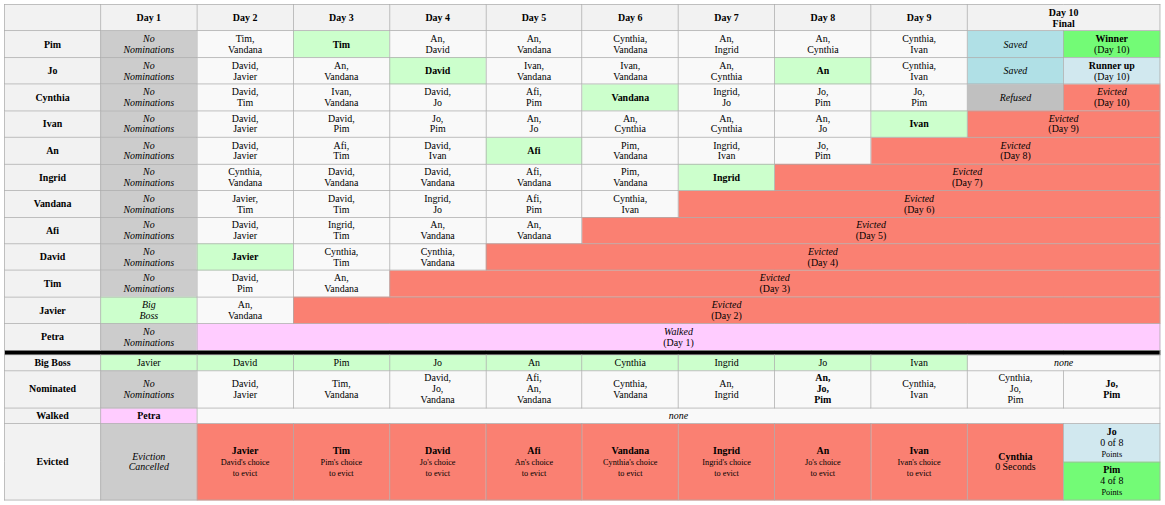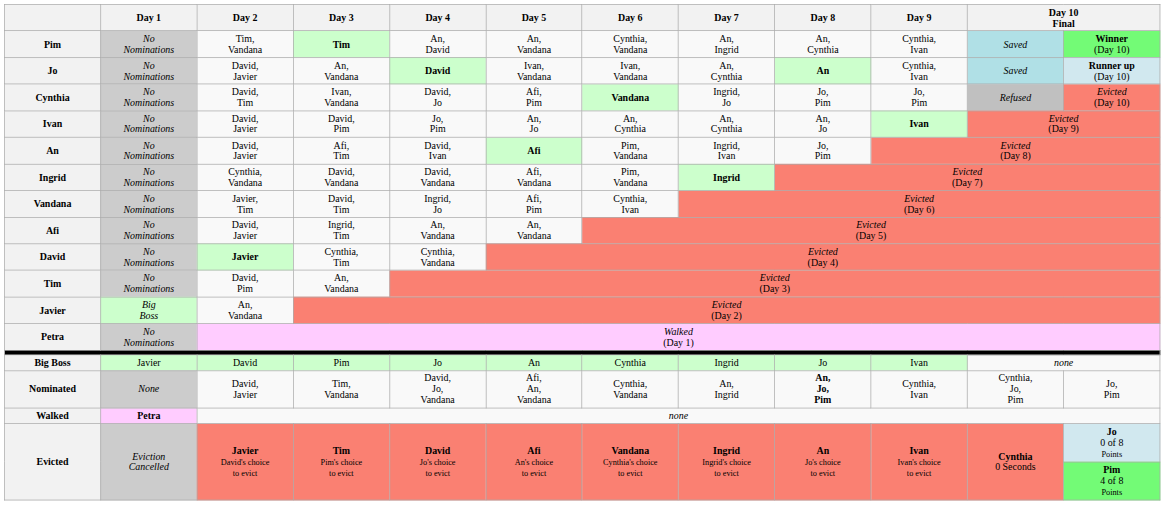 <table class="wikitable" style="text-align:center; width: 100%; font-size:85%; line-height:15px">
 <tr>
 <th style="width:8%"></th>
 <th style="width:8%">Day 1</th>
 <th style="width:8%">Day 2</th>
 <th style="width:8%">Day 3</th>
 <th style="width:8%">Day 4</th>
 <th style="width:8%">Day 5</th>
 <th style="width:8%">Day 6</th>
 <th style="width:8%">Day 7</th>
 <th style="width:8%">Day 8</th>
 <th style="width:8%">Day 9</th>
 <th style="width:16%" colspan="2">Day 10<br>Final</th>
 </tr>
 <tr>
 <th>Pim</th>
 <td style="background:#CCC"><em>No<br>Nominations</em></td>
 <td>Tim,<br>Vandana</td>
 <td style="background:#CCFFCC"><strong>Tim</strong></td>
 <td>An,<br>David</td>
 <td>An,<br>Vandana</td>
 <td>Cynthia,<br>Vandana</td>
 <td>An,<br>Ingrid</td>
 <td>An,<br>Cynthia</td>
 <td>Cynthia,<br>Ivan</td>
 <td style="background:#b0e0e6; width:8%"><em>Saved</em></td>
 <td style="background:#73FB76; width:8%"><strong>Winner</strong><br>(Day 10)</td>
 </tr>
 <tr>
 <th>Jo</th>
 <td style="background:#CCC"><em>No<br>Nominations</em></td>
 <td>David,<br>Javier</td>
 <td>An,<br>Vandana</td>
 <td style="background:#CCFFCC"><strong>David</strong></td>
 <td>Ivan,<br>Vandana</td>
 <td>Ivan,<br>Vandana</td>
 <td>An,<br>Cynthia</td>
 <td style="background:#CCFFCC"><strong>An</strong></td>
 <td>Cynthia,<br>Ivan</td>
 <td style="background:#b0e0e6;"><em>Saved</em></td>
 <td style="background:#D1E8EF;"><strong>Runner up</strong><br>(Day 10)</td>
 </tr>
 <tr>
 <th>Cynthia</th>
 <td style="background:#CCC"><em>No<br>Nominations</em></td>
 <td>David,<br>Tim</td>
 <td>Ivan,<br>Vandana</td>
 <td>David,<br>Jo</td>
 <td>Afi,<br>Pim</td>
 <td style="background:#CCFFCC"><strong>Vandana</strong></td>
 <td>Ingrid,<br>Jo</td>
 <td>Jo,<br>Pim</td>
 <td>Jo,<br>Pim</td>
 <td style="background:#C0C0C0; width:4%"><em>Refused</em></td>
 <td style="background:#FA8072" colspan=2><em>Evicted</em><br>(Day 10)</td>
 </tr>
 <tr>
 <th>Ivan</th>
 <td style="background:#CCC"><em>No<br>Nominations</em></td>
 <td>David,<br>Javier</td>
 <td>David,<br>Pim</td>
 <td>Jo,<br>Pim</td>
 <td>An,<br>Jo</td>
 <td>An,<br>Cynthia</td>
 <td>An,<br>Cynthia</td>
 <td>An,<br>Jo</td>
 <td style="background:#CCFFCC"><strong>Ivan</strong></td>
 <td style="background:#FA8072" colspan=2><em>Evicted</em><br>(Day 9)</td>
 </tr>
 <tr>
 <th>An</th>
 <td style="background:#CCC"><em>No<br>Nominations</em></td>
 <td>David,<br>Javier</td>
 <td>Afi,<br>Tim</td>
 <td>David,<br>Ivan</td>
 <td style="background:#CCFFCC"><strong>Afi</strong></td>
 <td>Pim,<br>Vandana</td>
 <td>Ingrid,<br>Ivan</td>
 <td>Jo,<br>Pim</td>
 <td style="background:#FA8072" colspan=3><em>Evicted</em><br>(Day 8)</td>
 </tr>
 <tr>
 <th>Ingrid</th>
 <td style="background:#CCC"><em>No<br>Nominations</em></td>
 <td>Cynthia,<br>Vandana</td>
 <td>David,<br>Vandana</td>
 <td>David,<br>Vandana</td>
 <td>Afi,<br>Vandana</td>
 <td>Pim,<br>Vandana</td>
 <td style="background:#CCFFCC"><strong>Ingrid</strong></td>
 <td style="background:#FA8072" colspan=4><em>Evicted</em><br>(Day 7)</td>
 </tr>
 <tr>
 <th>Vandana</th>
 <td style="background:#CCC"><em>No<br>Nominations</em></td>
 <td>Javier,<br>Tim</td>
 <td>David,<br>Tim</td>
 <td>Ingrid,<br>Jo</td>
 <td>Afi,<br>Pim</td>
 <td>Cynthia,<br>Ivan</td>
 <td style="background:#FA8072" colspan=5><em>Evicted</em><br>(Day 6)</td>
 </tr>
 <tr>
 <th>Afi</th>
 <td style="background:#CCC"><em>No<br>Nominations</em></td>
 <td>David,<br>Javier</td>
 <td>Ingrid,<br>Tim</td>
 <td>An,<br>Vandana</td>
 <td>An,<br>Vandana</td>
 <td style="background:#FA8072" colspan=6><em>Evicted</em><br>(Day 5)</td>
 </tr>
 <tr>
 <th>David</th>
 <td style="background:#CCC"><em>No<br>Nominations</em></td>
 <td style="background:#CCFFCC"><strong>Javier</strong></td>
 <td>Cynthia,<br>Tim</td>
 <td>Cynthia,<br>Vandana</td>
 <td style="background:#FA8072" colspan=7><em>Evicted</em><br>(Day 4)</td>
 </tr>
 <tr>
 <th>Tim</th>
 <td style="background:#CCC"><em>No<br>Nominations</em></td>
 <td>David,<br>Pim</td>
 <td>An,<br>Vandana</td>
 <td style="background:#FA8072" colspan=8><em>Evicted</em><br>(Day 3)</td>
 </tr>
 <tr>
 <th>Javier</th>
 <td style="background:#CCFFCC"><em>Big<br>Boss</em></td>
 <td>An,<br>Vandana</td>
 <td style="background:#FA8072" colspan=9><em>Evicted</em><br>(Day 2)</td>
 </tr>
 <tr>
 <th>Petra</th>
 <td style="background:#CCC"><em>No<br>Nominations</em></td>
 <td style="background:#ffccff" colspan=10><em>Walked</em><br>(Day 1)</td>
 </tr>
 <tr>
 <td style="background:black" colspan="12"></td>
 </tr>
 <tr>
 <th>Big Boss</th>
 <td style="background:#CCFFCC">Javier</td>
 <td style="background:#CCFFCC">David</td>
 <td style="background:#CCFFCC">Pim</td>
 <td style="background:#CCFFCC">Jo</td>
 <td style="background:#CCFFCC">An</td>
 <td style="background:#CCFFCC">Cynthia</td>
 <td style="background:#CCFFCC">Ingrid</td>
 <td style="background:#CCFFCC">Jo</td>
 <td style="background:#CCFFCC">Ivan</td>
 <td colspan="2"><em>none</em></td>
 </tr>
 <tr>
 <th>Nominated</th>
-<td style="background:#CCC"><em>No<br>Nominations</em></td>
+<td style="background:#CCC"><em>None</em></td>
 <td>David,<br>Javier</td>
 <td>Tim,<br>Vandana</td>
 <td>David,<br>Jo,<br>Vandana</td>
 <td>Afi,<br>An,<br>Vandana</td>
 <td>Cynthia,<br>Vandana</td>
 <td>An,<br>Ingrid</td>
 <td><strong>An,<br>Jo,<br>Pim</strong></td>
 <td>Cynthia,<br>Ivan</td>
 <td>Cynthia,<br>Jo,<br>Pim</td>
-<td><strong>Jo,<br>Pim</strong></td>
+<td>Jo,<br>Pim</td>
 </tr>
 <tr>
 <th>Walked</th>
 <td style="background:#FFCCFF"><strong>Petra</strong></td>
 <td colspan=10><em>none</em></td>
 </tr>
 <tr>
 <th rowspan=2>Evicted</th>
 <td style="background:#CCC" rowspan=2><em>Eviction<br>Cancelled</em></td>
 <td style="background:#FA8072" rowspan=2><strong>Javier</strong><br><small>David's choice<br>to evict</small></td>
 <td style="background:#FA8072" rowspan=2><strong>Tim</strong><br><small>Pim's choice<br>to evict</small></td>
 <td style="background:#FA8072" rowspan=2><strong>David</strong><br><small>Jo's choice<br>to evict</small></td>
 <td style="background:#FA8072" rowspan=2><strong>Afi</strong><br><small>An's choice<br>to evict</small></td>
 <td style="background:#FA8072" rowspan=2><strong>Vandana</strong><br><small>Cynthia's choice<br>to evict</small></td>
 <td style="background:#FA8072" rowspan=2><strong>Ingrid</strong><br><small>Ingrid's choice<br>to evict</small></td>
 <td style="background:#FA8072" rowspan=2><strong>An</strong><br><small>Jo's choice<br>to evict</small></td>
 <td style="background:#FA8072" rowspan=2><strong>Ivan</strong><br><small>Ivan's choice<br>to evict</small></td>
 <td style="background:#FA8072" rowspan=2><strong>Cynthia</strong><br>0 Seconds</td>
 <td style="background:#D1E8EF"><strong>Jo</strong><br>0 of 8<br><small>Points</small></td>
 </tr>
 <tr>
 <td style="background:#73FB76"><strong>Pim</strong><br>4 of 8<br><small>Points</small></td>
 </tr>
 </table>
